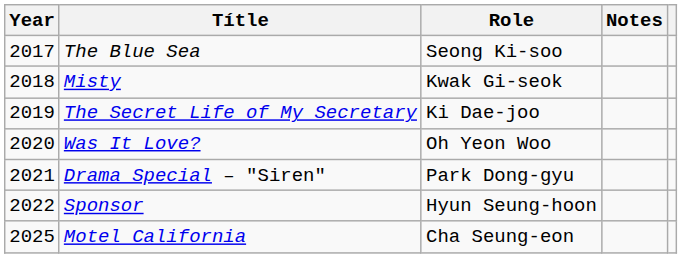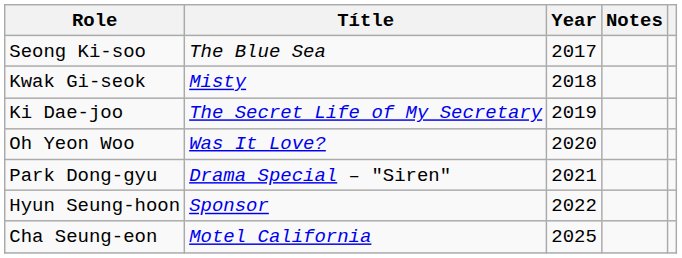 <table class="wikitable sortable">
 <tr>
+<th>Role</th>
+<th>Títle</th>
 <th>Year</th>
-<th>Títle</th>
-<th>Role</th>
 <th>Notes</th>
 <th></th>
 </tr>
 <tr>
+<td>Seong Ki-soo</td>
+<td><em>The Blue Sea</em></td>
 <td>2017</td>
-<td><em>The Blue Sea</em></td>
-<td>Seong Ki-soo</td>
 <td></td>
 <td></td>
 </tr>
 <tr>
+<td>Kwak Gi-seok</td>
+<td><em><a href='#'>Misty</a></em></td>
 <td>2018</td>
-<td><em><a href='#'>Misty</a></em></td>
-<td>Kwak Gi-seok</td>
 <td></td>
 <td></td>
 </tr>
 <tr>
+<td>Ki Dae-joo</td>
+<td><em><a href='#'>The Secret Life of My Secretary</a></em></td>
 <td>2019</td>
-<td><em><a href='#'>The Secret Life of My Secretary</a></em></td>
-<td>Ki Dae-joo</td>
 <td></td>
 <td></td>
 </tr>
 <tr>
+<td>Oh Yeon Woo</td>
+<td><em><a href='#'>Was It Love?</a></em></td>
 <td>2020</td>
-<td><em><a href='#'>Was It Love?</a></em></td>
-<td>Oh Yeon Woo</td>
 <td></td>
 <td></td>
 </tr>
 <tr>
+<td>Park Dong-gyu</td>
+<td><em><a href='#'>Drama Special</a></em> – "Siren"</td>
 <td>2021</td>
-<td><em><a href='#'>Drama Special</a></em> – "Siren"</td>
-<td>Park Dong-gyu</td>
 <td></td>
 <td></td>
 </tr>
 <tr>
+<td>Hyun Seung-hoon</td>
+<td><em><a href='#'>Sponsor</a></em></td>
 <td>2022</td>
-<td><em><a href='#'>Sponsor</a></em></td>
-<td>Hyun Seung-hoon</td>
 <td></td>
 <td></td>
 </tr>
 <tr>
+<td>Cha Seung-eon</td>
+<td><em><a href='#'>Motel California</a></em></td>
 <td>2025</td>
-<td><em><a href='#'>Motel California</a></em></td>
-<td>Cha Seung-eon</td>
 <td></td>
 <td></td>
 </tr>
 </table>
